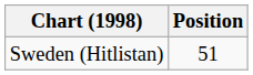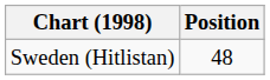 <table class="wikitable">
 <tr>
 <th>Chart (1998)</th>
 <th>Position</th>
 </tr>
 <tr>
 <td>Sweden (Hitlistan)</td>
-<td align="center">51</td>
+<td align="center">48</td>
 </tr>
 </table>
